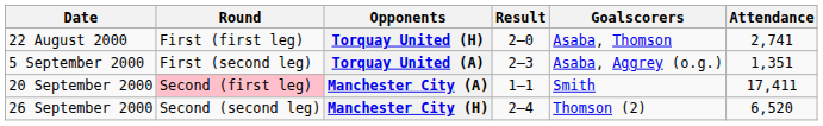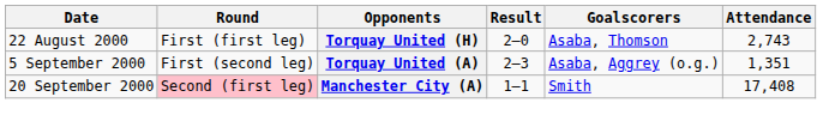 <table class="wikitable plainrowheaders sortable">
 <tr>
 <th scope=col>Date</th>
 <th scope=col>Round</th>
 <th scope=col>Opponents</th>
 <th scope=col>Result</th>
 <th scope=col class=unsortable>Goalscorers</th>
 <th scope=col>Attendance</th>
 </tr>
 <tr>
 <td>22 August 2000</td>
 <td>First (first leg)</td>
 <th scope=row><a href='#'>Torquay United</a> (H)</th>
 <td align=center>2–0</td>
 <td><a href='#'>Asaba</a>, <a href='#'>Thomson</a></td>
-<td align=center>2,741</td>
+<td align=center>2,743</td>
 </tr>
 <tr>
 <td>5 September 2000</td>
 <td>First (second leg)</td>
 <th scope=row><a href='#'>Torquay United</a> (A)</th>
 <td align=center>2–3</td>
 <td><a href='#'>Asaba</a>, <a href='#'>Aggrey</a> (o.g.)</td>
 <td align=center>1,351</td>
 </tr>
 <tr>
 <td>20 September 2000</td>
 <td style="background: pink;">Second (first leg)</td>
 <th scope=row><a href='#'>Manchester City</a> (A)</th>
 <td align=center>1–1</td>
 <td><a href='#'>Smith</a></td>
-<td align=center>17,411</td>
-</tr>
-<tr>
-<td>26 September 2000</td>
-<td>Second (second leg)</td>
-<th scope=row><a href='#'>Manchester City</a> (H)</th>
-<td align=center>2–4</td>
-<td><a href='#'>Thomson</a> (2)</td>
-<td align=center>6,520</td>
+<td align=center>17,408</td>
 </tr>
 </table>
